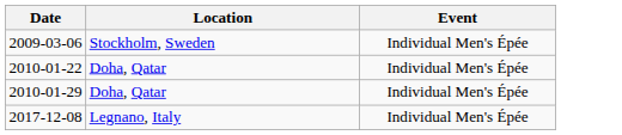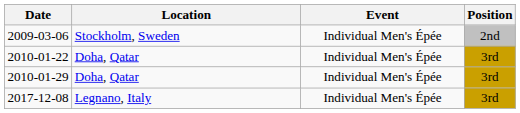 <table class="wikitable" style="text-align:center;">
 <tr>
 <th>Date</th>
 <th style="width:17em">Location</th>
 <th style="width:12em">Event</th>
+<th>Position</th>
 </tr>
 <tr>
 <td>2009-03-06</td>
 <td rowspan="1" align="left"> <a href='#'>Stockholm</a>, <a href='#'>Sweden</a></td>
 <td>Individual Men's Épée</td>
+<td bgcolor="silver">2nd</td>
 </tr>
 <tr>
 <td>2010-01-22</td>
 <td rowspan="1" align="left"> <a href='#'>Doha</a>, <a href='#'>Qatar</a></td>
 <td>Individual Men's Épée</td>
+<td bgcolor="caramel">3rd</td>
 </tr>
 <tr>
 <td>2010-01-29</td>
 <td rowspan="1" align="left"> <a href='#'>Doha</a>, <a href='#'>Qatar</a></td>
 <td>Individual Men's Épée</td>
+<td bgcolor="caramel">3rd</td>
 </tr>
 <tr>
 <td>2017-12-08</td>
 <td rowspan="1" align="left"> <a href='#'>Legnano</a>, <a href='#'>Italy</a></td>
 <td>Individual Men's Épée</td>
+<td bgcolor="caramel">3rd</td>
 </tr>
 </table>
